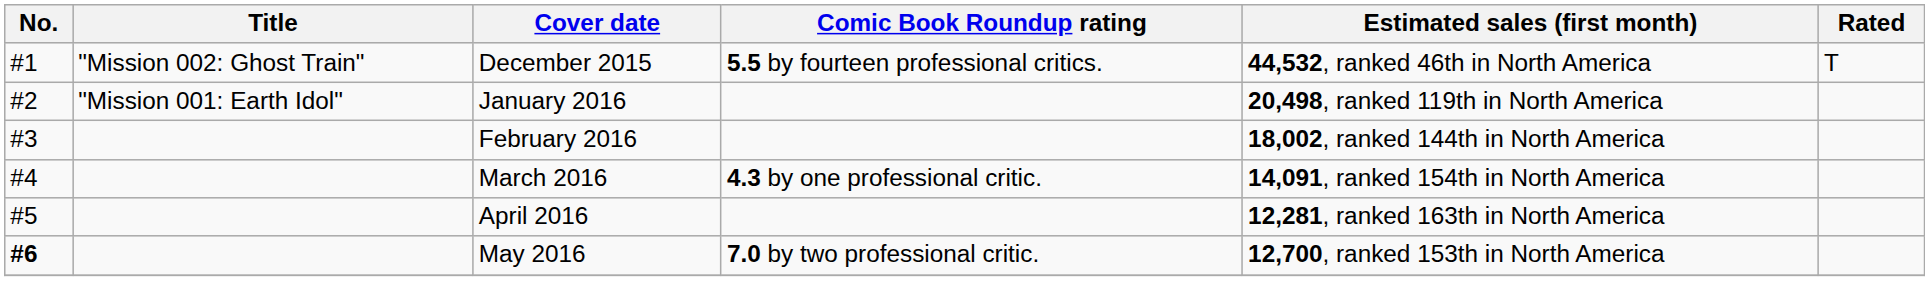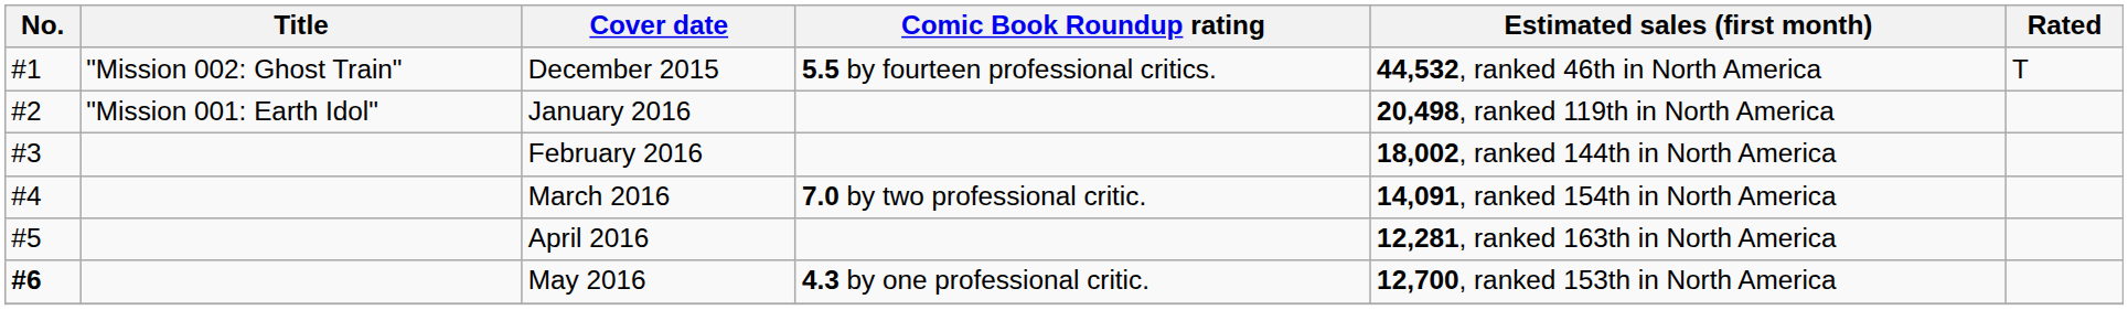 <table class="wikitable" width=100%>
 <tr>
 <th>No.</th>
 <th>Title</th>
 <th><a href='#'>Cover date</a></th>
 <th><a href='#'>Comic Book Roundup</a> rating</th>
 <th>Estimated sales (first month)</th>
 <th>Rated</th>
 </tr>
 <tr>
 <td>#1</td>
 <td>"Mission 002: Ghost Train"</td>
 <td>December 2015</td>
 <td><strong>5.5</strong> by fourteen professional critics.</td>
 <td><strong>44,532</strong>, ranked 46th in North America</td>
 <td>T</td>
 </tr>
 <tr>
 <td>#2</td>
 <td>"Mission 001: Earth Idol"</td>
 <td>January 2016</td>
 <td></td>
 <td><strong>20,498</strong>, ranked 119th in North America</td>
 <td></td>
 </tr>
 <tr>
 <td>#3</td>
 <td></td>
 <td>February 2016</td>
 <td></td>
 <td><strong>18,002</strong>, ranked 144th in North America</td>
 <td></td>
 </tr>
 <tr>
 <td>#4</td>
 <td></td>
 <td>March 2016</td>
-<td><strong>4.3</strong> by one professional critic.</td>
+<td><strong>7.0</strong> by two professional critic.</td>
 <td><strong>14,091</strong>, ranked 154th in North America</td>
 <td></td>
 </tr>
 <tr>
 <td>#5</td>
 <td></td>
 <td>April 2016</td>
 <td></td>
 <td><strong>12,281</strong>, ranked 163th in North America</td>
 <td></td>
 </tr>
 <tr>
 <td><strong>#6</strong></td>
 <td></td>
 <td>May 2016</td>
-<td><strong>7.0</strong> by two professional critic.</td>
+<td><strong>4.3</strong> by one professional critic.</td>
 <td><strong>12,700</strong>, ranked 153th in North America</td>
 <td></td>
 </tr>
 <tr>
 </tr>
 </table>
